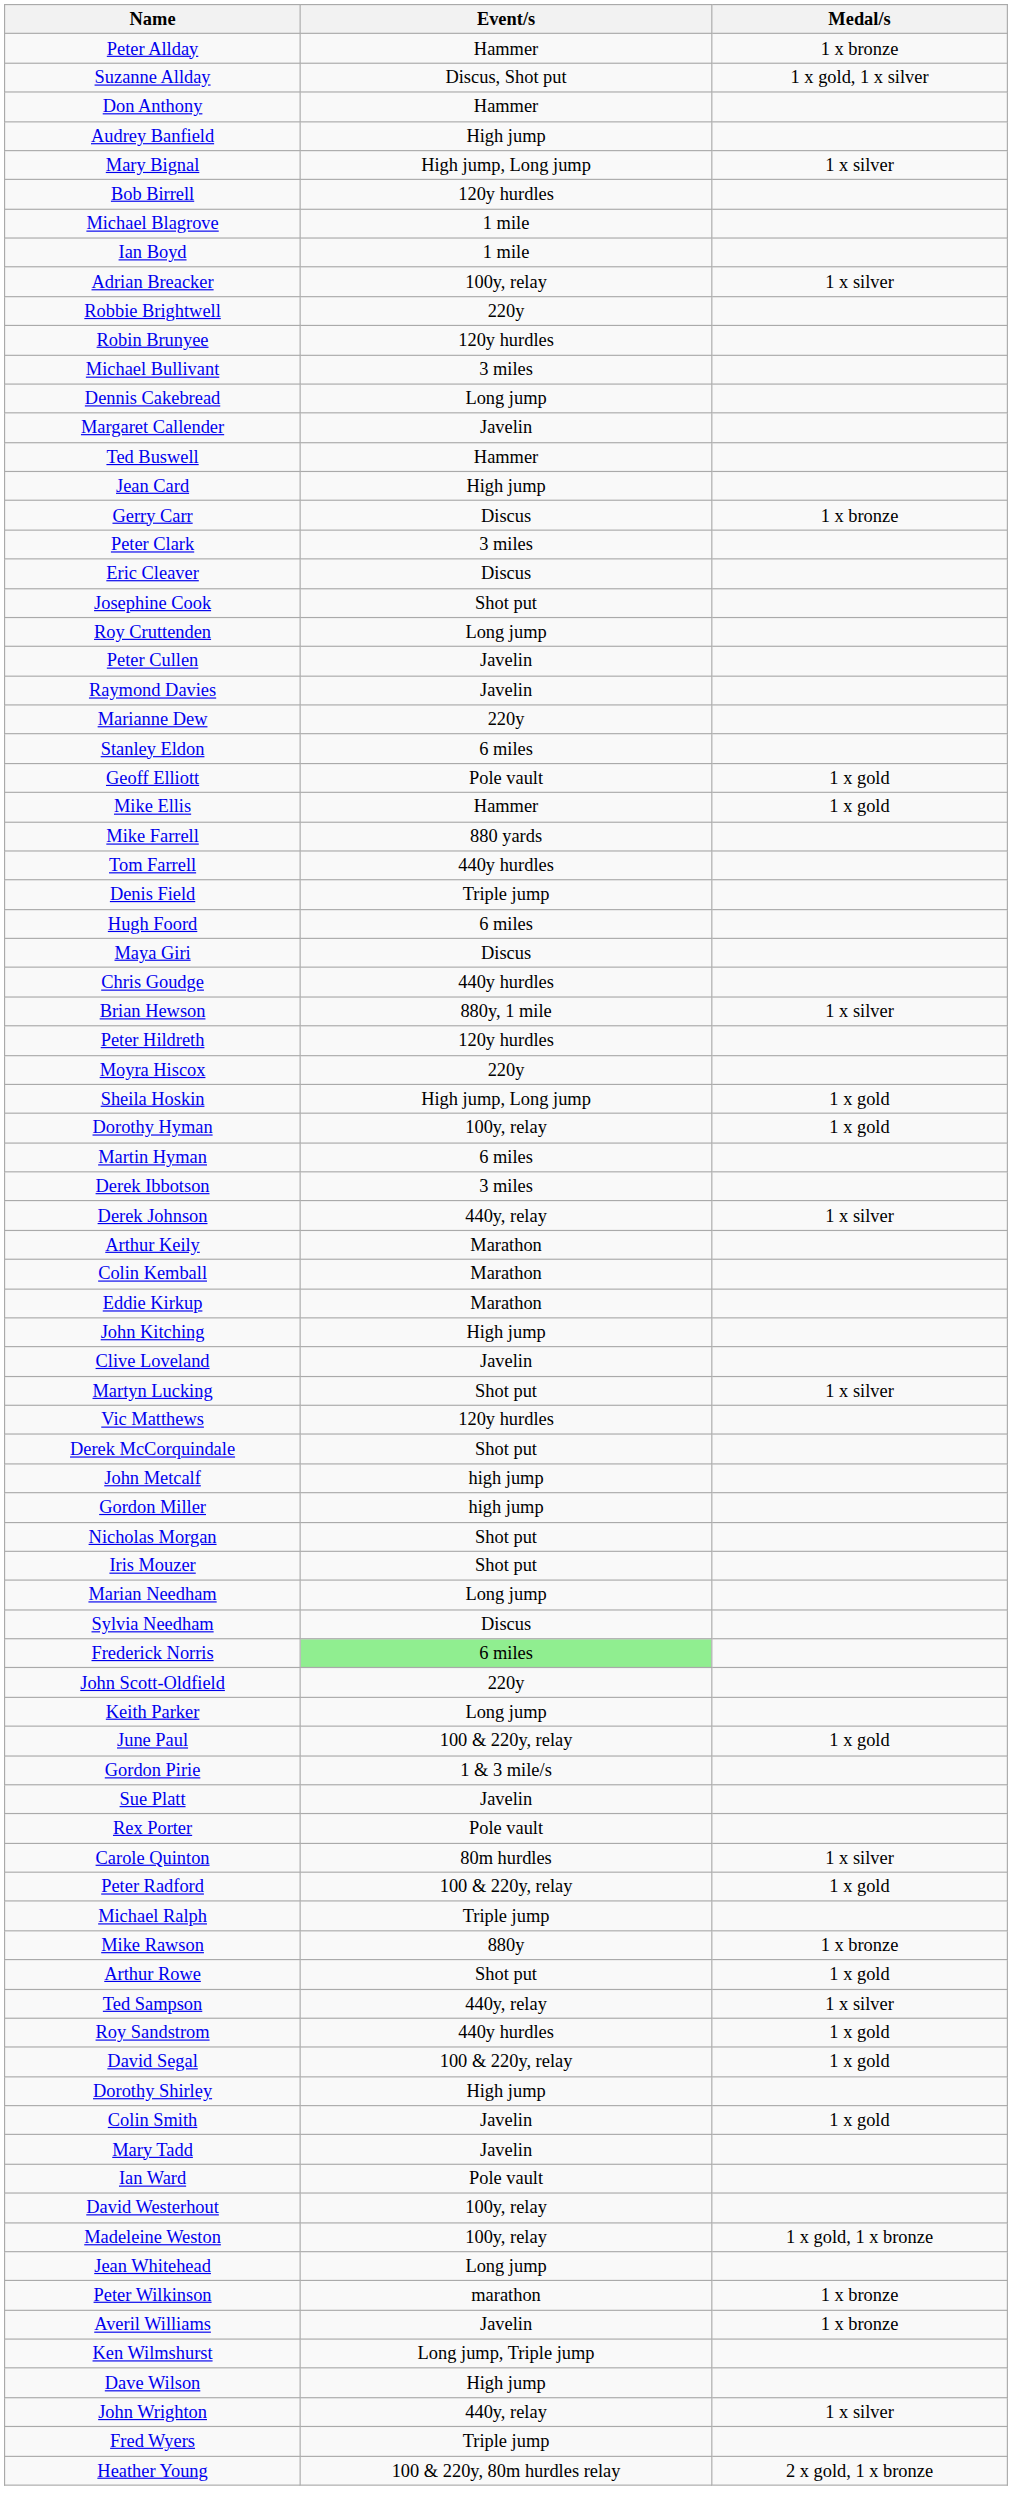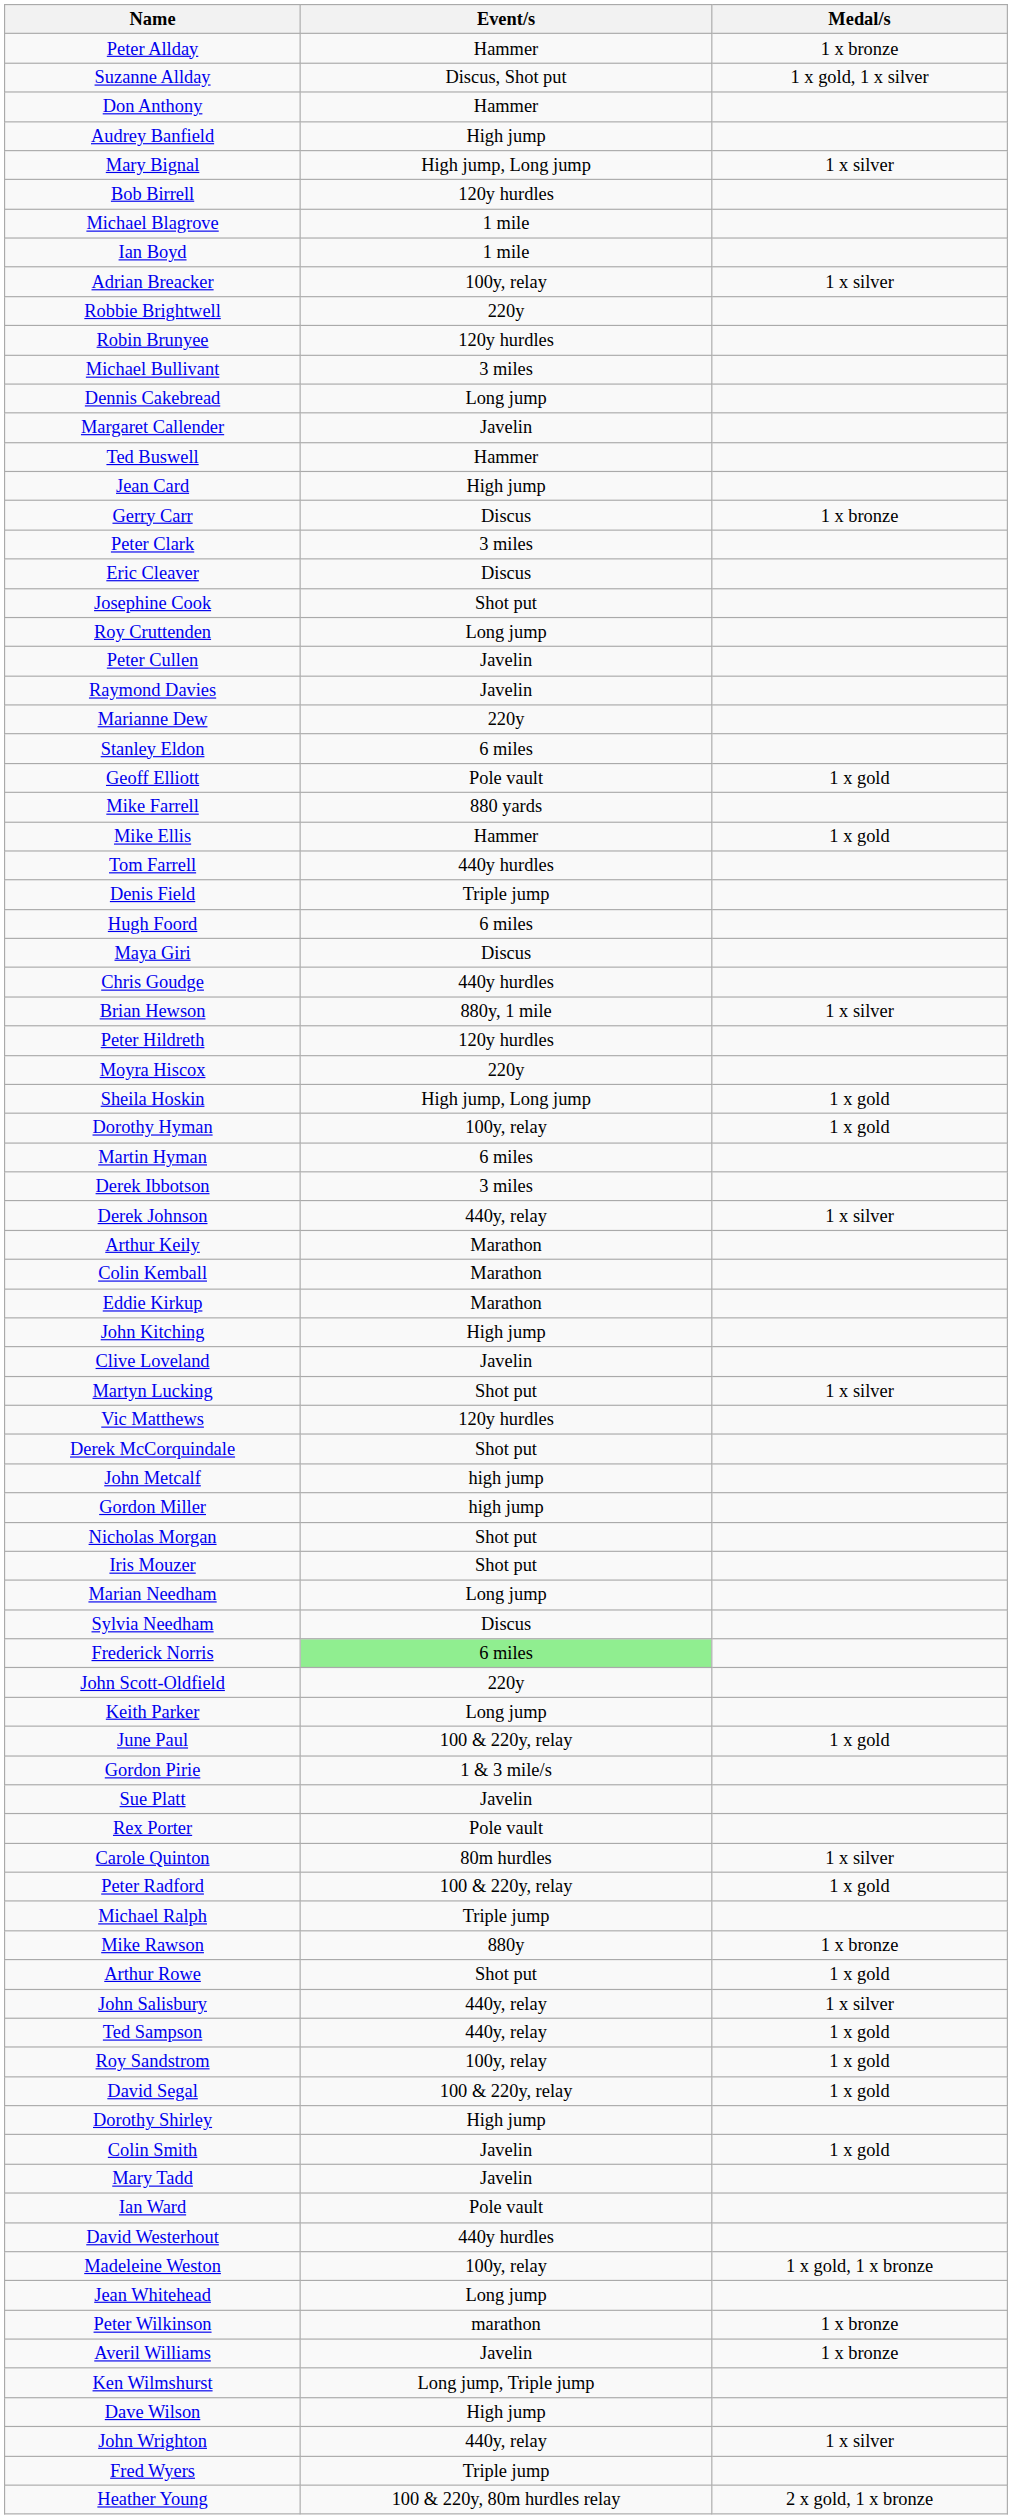 <table class="wikitable" style="text-align: center">
 <tr>
 <th width=250>Name</th>
 <th width=350>Event/s</th>
 <th width=250>Medal/s</th>
 </tr>
 <tr>
 <td><a href='#'>Peter Allday</a></td>
 <td>Hammer</td>
 <td>1 x bronze</td>
 </tr>
 <tr>
 <td><a href='#'>Suzanne Allday</a></td>
 <td>Discus, Shot put</td>
 <td>1 x gold, 1 x silver</td>
 </tr>
 <tr>
 <td><a href='#'>Don Anthony</a></td>
 <td>Hammer</td>
 <td></td>
 </tr>
 <tr>
 <td><a href='#'>Audrey Banfield</a></td>
 <td>High jump</td>
 <td></td>
 </tr>
 <tr>
 <td><a href='#'>Mary Bignal</a></td>
 <td>High jump, Long jump</td>
 <td>1 x silver</td>
 </tr>
 <tr>
 <td><a href='#'>Bob Birrell</a></td>
 <td>120y hurdles</td>
 <td></td>
 </tr>
 <tr>
 <td><a href='#'>Michael Blagrove</a></td>
 <td>1 mile</td>
 <td></td>
 </tr>
 <tr>
 <td><a href='#'>Ian Boyd</a></td>
 <td>1 mile</td>
 <td></td>
 </tr>
 <tr>
 <td><a href='#'>Adrian Breacker</a></td>
 <td>100y, relay</td>
 <td>1 x silver</td>
 </tr>
 <tr>
 <td><a href='#'>Robbie Brightwell</a></td>
 <td>220y</td>
 <td></td>
 </tr>
 <tr>
 <td><a href='#'>Robin Brunyee</a></td>
 <td>120y hurdles</td>
 <td></td>
 </tr>
 <tr>
 <td><a href='#'>Michael Bullivant</a></td>
 <td>3 miles</td>
 <td></td>
 </tr>
 <tr>
 <td><a href='#'>Dennis Cakebread</a></td>
 <td>Long jump</td>
 <td></td>
 </tr>
 <tr>
 <td><a href='#'>Margaret Callender</a></td>
 <td>Javelin</td>
 <td></td>
 </tr>
 <tr>
 <td><a href='#'>Ted Buswell</a></td>
 <td>Hammer</td>
 <td></td>
 </tr>
 <tr>
 <td><a href='#'>Jean Card</a></td>
 <td>High jump</td>
 <td></td>
 </tr>
 <tr>
 <td><a href='#'>Gerry Carr</a></td>
 <td>Discus</td>
 <td>1 x bronze</td>
 </tr>
 <tr>
 <td><a href='#'>Peter Clark</a></td>
 <td>3 miles</td>
 <td></td>
 </tr>
 <tr>
 <td><a href='#'>Eric Cleaver</a></td>
 <td>Discus</td>
 <td></td>
 </tr>
 <tr>
 <td><a href='#'>Josephine Cook</a></td>
 <td>Shot put</td>
 <td></td>
 </tr>
 <tr>
 <td><a href='#'>Roy Cruttenden</a></td>
 <td>Long jump</td>
 <td></td>
 </tr>
 <tr>
 <td><a href='#'>Peter Cullen</a></td>
 <td>Javelin</td>
 <td></td>
 </tr>
 <tr>
 <td><a href='#'>Raymond Davies</a></td>
 <td>Javelin</td>
 <td></td>
 </tr>
 <tr>
 <td><a href='#'>Marianne Dew</a></td>
 <td>220y</td>
 <td></td>
 </tr>
 <tr>
 <td><a href='#'>Stanley Eldon</a></td>
 <td>6 miles</td>
 <td></td>
 </tr>
 <tr>
 <td><a href='#'>Geoff Elliott</a></td>
 <td>Pole vault</td>
 <td>1 x gold</td>
 </tr>
 <tr>
+<td><a href='#'>Mike Farrell</a></td>
+<td>880 yards</td>
+<td></td>
+</tr>
+<tr>
 <td><a href='#'>Mike Ellis</a></td>
 <td>Hammer</td>
 <td>1 x gold</td>
-</tr>
-<tr>
-<td><a href='#'>Mike Farrell</a></td>
-<td>880 yards</td>
-<td></td>
 </tr>
 <tr>
 <td><a href='#'>Tom Farrell</a></td>
 <td>440y hurdles</td>
 <td></td>
 </tr>
 <tr>
 <td><a href='#'>Denis Field</a></td>
 <td>Triple jump</td>
 <td></td>
 </tr>
 <tr>
 <td><a href='#'>Hugh Foord</a></td>
 <td>6 miles</td>
 <td></td>
 </tr>
 <tr>
 <td><a href='#'>Maya Giri</a></td>
 <td>Discus</td>
 <td></td>
 </tr>
 <tr>
 <td><a href='#'>Chris Goudge</a></td>
 <td>440y hurdles</td>
 <td></td>
 </tr>
 <tr>
 <td><a href='#'>Brian Hewson</a></td>
 <td>880y, 1 mile</td>
 <td>1 x silver</td>
 </tr>
 <tr>
 <td><a href='#'>Peter Hildreth</a></td>
 <td>120y hurdles</td>
 <td></td>
 </tr>
 <tr>
 <td><a href='#'>Moyra Hiscox</a></td>
 <td>220y</td>
 <td></td>
 </tr>
 <tr>
 <td><a href='#'>Sheila Hoskin</a></td>
 <td>High jump, Long jump</td>
 <td>1 x gold</td>
 </tr>
 <tr>
 <td><a href='#'>Dorothy Hyman</a></td>
 <td>100y, relay</td>
 <td>1 x gold</td>
 </tr>
 <tr>
 <td><a href='#'>Martin Hyman</a></td>
 <td>6 miles</td>
 <td></td>
 </tr>
 <tr>
 <td><a href='#'>Derek Ibbotson</a></td>
 <td>3 miles</td>
 <td></td>
 </tr>
 <tr>
 <td><a href='#'>Derek Johnson</a></td>
 <td>440y, relay</td>
 <td>1 x silver</td>
 </tr>
 <tr>
 <td><a href='#'>Arthur Keily</a></td>
 <td>Marathon</td>
 <td></td>
 </tr>
 <tr>
 <td><a href='#'>Colin Kemball</a></td>
 <td>Marathon</td>
 <td></td>
 </tr>
 <tr>
 <td><a href='#'>Eddie Kirkup</a></td>
 <td>Marathon</td>
 <td></td>
 </tr>
 <tr>
 <td><a href='#'>John Kitching</a></td>
 <td>High jump</td>
 <td></td>
 </tr>
 <tr>
 <td><a href='#'>Clive Loveland</a></td>
 <td>Javelin</td>
 <td></td>
 </tr>
 <tr>
 <td><a href='#'>Martyn Lucking</a></td>
 <td>Shot put</td>
 <td>1 x silver</td>
 </tr>
 <tr>
 <td><a href='#'>Vic Matthews</a></td>
 <td>120y hurdles</td>
 <td></td>
 </tr>
 <tr>
 <td><a href='#'>Derek McCorquindale</a></td>
 <td>Shot put</td>
 <td></td>
 </tr>
 <tr>
 <td><a href='#'>John Metcalf</a></td>
 <td>high jump</td>
 <td></td>
 </tr>
 <tr>
 <td><a href='#'>Gordon Miller</a></td>
 <td>high jump</td>
 <td></td>
 </tr>
 <tr>
 <td><a href='#'>Nicholas Morgan</a></td>
 <td>Shot put</td>
 <td></td>
 </tr>
 <tr>
 <td><a href='#'>Iris Mouzer</a></td>
 <td>Shot put</td>
 <td></td>
 </tr>
 <tr>
 <td><a href='#'>Marian Needham</a></td>
 <td>Long jump</td>
 <td></td>
 </tr>
 <tr>
 <td><a href='#'>Sylvia Needham</a></td>
 <td>Discus</td>
 <td></td>
 </tr>
 <tr>
 <td><a href='#'>Frederick Norris</a></td>
 <td style="background: lightgreen;">6 miles</td>
 <td></td>
 </tr>
 <tr>
 <td><a href='#'>John Scott-Oldfield</a></td>
 <td>220y</td>
 <td></td>
 </tr>
 <tr>
 <td><a href='#'>Keith Parker</a></td>
 <td>Long jump</td>
 <td></td>
 </tr>
 <tr>
 <td><a href='#'>June Paul</a></td>
 <td>100 & 220y, relay</td>
 <td>1 x gold</td>
 </tr>
 <tr>
 <td><a href='#'>Gordon Pirie</a></td>
 <td>1 & 3 mile/s</td>
 <td></td>
 </tr>
 <tr>
 <td><a href='#'>Sue Platt</a></td>
 <td>Javelin</td>
 <td></td>
 </tr>
 <tr>
 <td><a href='#'>Rex Porter</a></td>
 <td>Pole vault</td>
 <td></td>
 </tr>
 <tr>
 <td><a href='#'>Carole Quinton</a></td>
 <td>80m hurdles</td>
 <td>1 x silver</td>
 </tr>
 <tr>
 <td><a href='#'>Peter Radford</a></td>
 <td>100 & 220y, relay</td>
 <td>1 x gold</td>
 </tr>
 <tr>
 <td><a href='#'>Michael Ralph</a></td>
 <td>Triple jump</td>
 <td></td>
 </tr>
 <tr>
 <td><a href='#'>Mike Rawson</a></td>
 <td>880y</td>
 <td>1 x bronze</td>
 </tr>
 <tr>
 <td><a href='#'>Arthur Rowe</a></td>
 <td>Shot put</td>
 <td>1 x gold</td>
 </tr>
 <tr>
-<td><a href='#'>Ted Sampson</a></td>
+<td><a href='#'>John Salisbury</a></td>
 <td>440y, relay</td>
 <td>1 x silver</td>
 </tr>
 <tr>
+<td><a href='#'>Ted Sampson</a></td>
+<td>440y, relay</td>
+<td>1 x gold</td>
+</tr>
+<tr>
 <td><a href='#'>Roy Sandstrom</a></td>
-<td>440y hurdles</td>
+<td>100y, relay</td>
 <td>1 x gold</td>
 </tr>
 <tr>
 <td><a href='#'>David Segal</a></td>
 <td>100 & 220y, relay</td>
 <td>1 x gold</td>
 </tr>
 <tr>
 <td><a href='#'>Dorothy Shirley</a></td>
 <td>High jump</td>
 <td></td>
 </tr>
 <tr>
 <td><a href='#'>Colin Smith</a></td>
 <td>Javelin</td>
 <td>1 x gold</td>
 </tr>
 <tr>
 <td><a href='#'>Mary Tadd</a></td>
 <td>Javelin</td>
 <td></td>
 </tr>
 <tr>
 <td><a href='#'>Ian Ward</a></td>
 <td>Pole vault</td>
 <td></td>
 </tr>
 <tr>
 <td><a href='#'>David Westerhout</a></td>
-<td>100y, relay</td>
+<td>440y hurdles</td>
 <td></td>
 </tr>
 <tr>
 <td><a href='#'>Madeleine Weston</a></td>
 <td>100y, relay</td>
 <td>1 x gold, 1 x bronze</td>
 </tr>
 <tr>
 <td><a href='#'>Jean Whitehead</a></td>
 <td>Long jump</td>
 <td></td>
 </tr>
 <tr>
 <td><a href='#'>Peter Wilkinson</a></td>
 <td>marathon</td>
 <td>1 x bronze</td>
 </tr>
 <tr>
 <td><a href='#'>Averil Williams</a></td>
 <td>Javelin</td>
 <td>1 x bronze</td>
 </tr>
 <tr>
 <td><a href='#'>Ken Wilmshurst</a></td>
 <td>Long jump, Triple jump</td>
 <td></td>
 </tr>
 <tr>
 <td><a href='#'>Dave Wilson</a></td>
 <td>High jump</td>
 <td></td>
 </tr>
 <tr>
 <td><a href='#'>John Wrighton</a></td>
 <td>440y, relay</td>
 <td>1 x silver</td>
 </tr>
 <tr>
 <td><a href='#'>Fred Wyers</a></td>
 <td>Triple jump</td>
 <td></td>
 </tr>
 <tr>
 <td><a href='#'>Heather Young</a></td>
 <td>100 & 220y, 80m hurdles relay</td>
 <td>2 x gold, 1 x bronze</td>
 </tr>
 </table>
